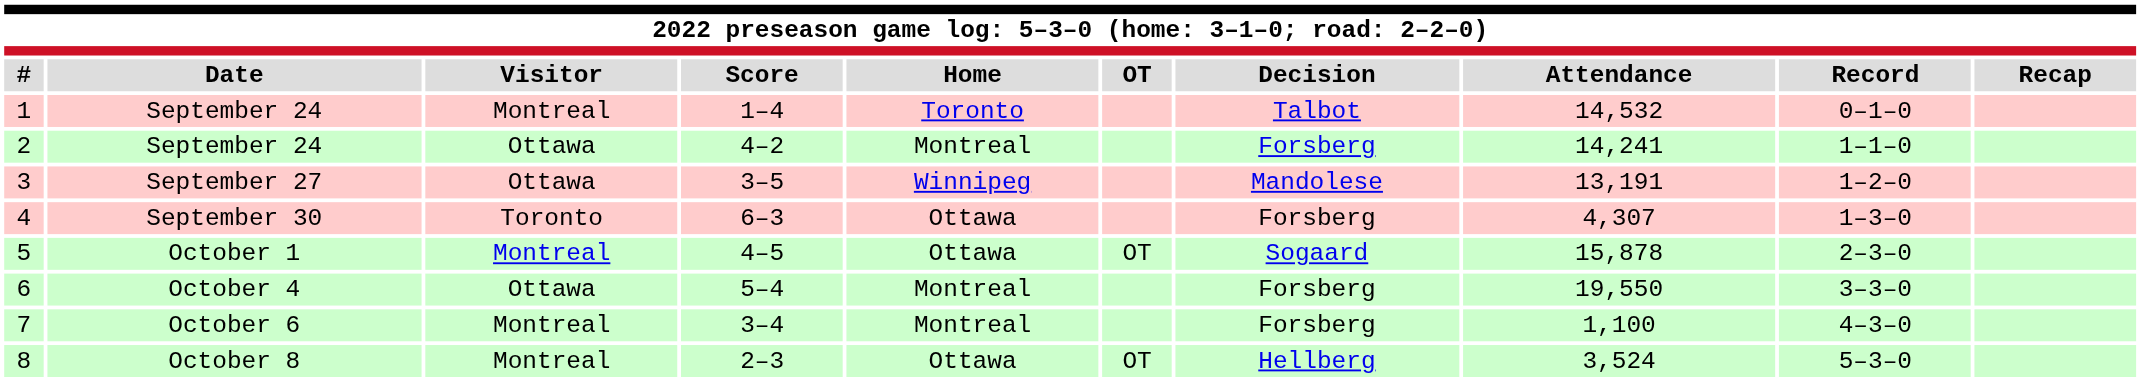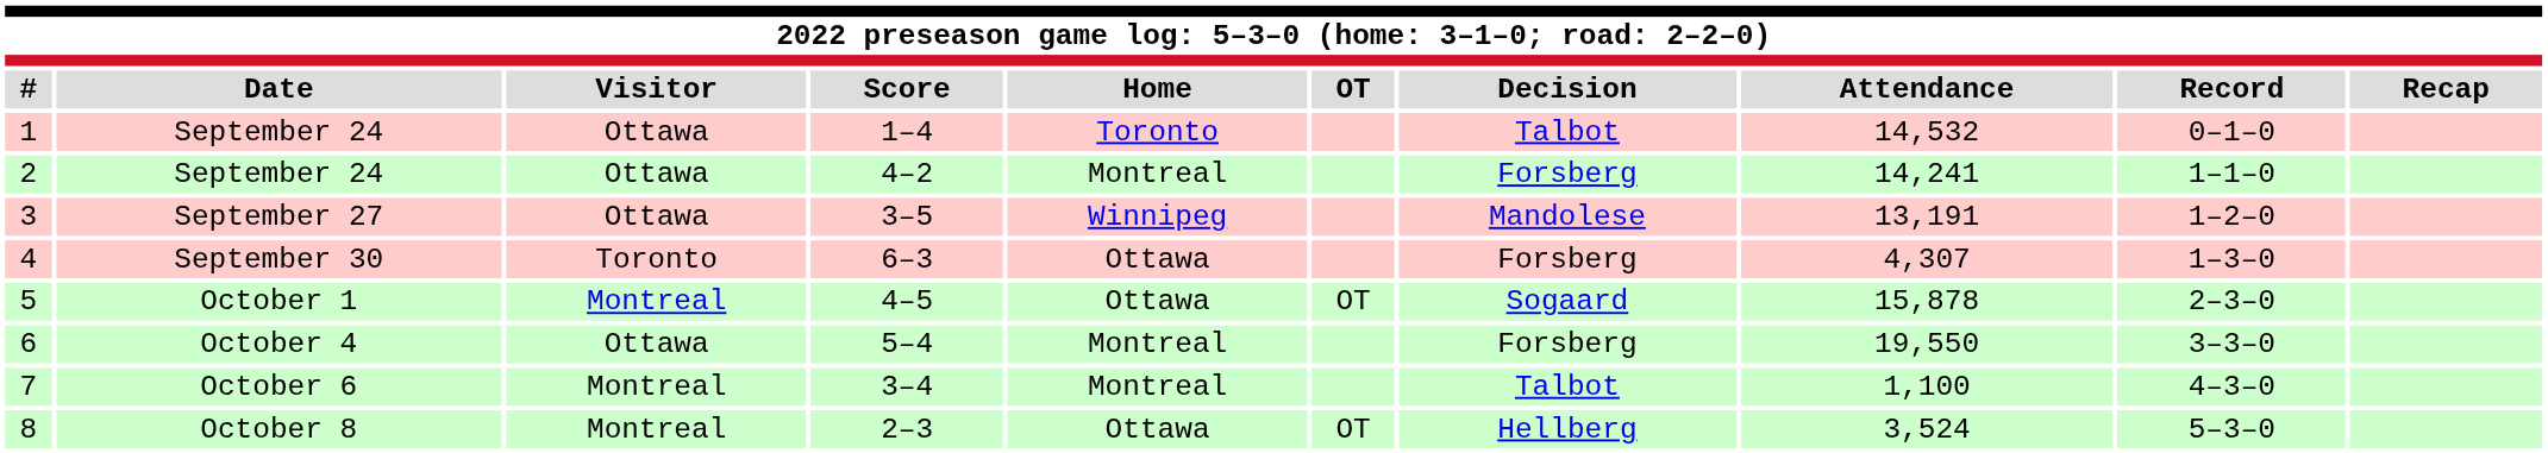 <table class="toccolours collapsible collapsed" style="width:90%; clear:both; margin:1.5em auto; text-align:center;">
 <tr>
 <th colspan="10" style="background:#FFFFFF; border-top:#000000 5px solid; border-bottom:#CE1126 5px solid;">2022 preseason game log: 5–3–0 (home: 3–1–0; road: 2–2–0)</th>
 </tr>
 <tr style="background:#ddd;"4>
 <th>#</th>
 <th>Date</th>
 <th>Visitor</th>
 <th>Score</th>
 <th>Home</th>
 <th>OT</th>
 <th>Decision</th>
 <th>Attendance</th>
 <th>Record</th>
 <th>Recap</th>
 </tr>
 <tr style="background:#fcc;">
 <td>1</td>
 <td>September 24</td>
-<td>Montreal</td>
+<td>Ottawa</td>
 <td>1–4</td>
 <td><a href='#'>Toronto</a></td>
 <td></td>
 <td><a href='#'>Talbot</a></td>
 <td>14,532</td>
 <td>0–1–0</td>
 <td></td>
 </tr>
 <tr style="background:#cfc;">
 <td>2</td>
 <td>September 24</td>
 <td>Ottawa</td>
 <td>4–2</td>
 <td>Montreal</td>
 <td></td>
 <td><a href='#'>Forsberg</a></td>
 <td>14,241</td>
 <td>1–1–0</td>
 <td></td>
 </tr>
 <tr style="background:#fcc;">
 <td>3</td>
 <td>September 27</td>
 <td>Ottawa</td>
 <td>3–5</td>
 <td><a href='#'>Winnipeg</a></td>
 <td></td>
 <td><a href='#'>Mandolese</a></td>
 <td>13,191</td>
 <td>1–2–0</td>
 <td></td>
 </tr>
 <tr style="background:#fcc;">
 <td>4</td>
 <td>September 30</td>
 <td>Toronto</td>
 <td>6–3</td>
 <td>Ottawa</td>
 <td></td>
 <td>Forsberg</td>
 <td>4,307</td>
 <td>1–3–0</td>
 <td></td>
 </tr>
 <tr style="background:#cfc;">
 <td>5</td>
 <td>October 1</td>
 <td><a href='#'>Montreal</a></td>
 <td>4–5</td>
 <td>Ottawa</td>
 <td>OT</td>
 <td><a href='#'>Sogaard</a></td>
 <td>15,878</td>
 <td>2–3–0</td>
 <td></td>
 </tr>
 <tr style="background:#cfc;">
 <td>6</td>
 <td>October 4</td>
 <td>Ottawa</td>
 <td>5–4</td>
 <td>Montreal</td>
 <td></td>
 <td>Forsberg</td>
 <td>19,550</td>
 <td>3–3–0</td>
 <td></td>
 </tr>
 <tr style="background:#cfc;">
 <td>7</td>
 <td>October 6</td>
 <td>Montreal</td>
 <td>3–4</td>
 <td>Montreal</td>
 <td></td>
-<td>Forsberg</td>
+<td><a href='#'>Talbot</a></td>
 <td>1,100</td>
 <td>4–3–0</td>
 <td></td>
 </tr>
 <tr style="background:#cfc;">
 <td>8</td>
 <td>October 8</td>
 <td>Montreal</td>
 <td>2–3</td>
 <td>Ottawa</td>
 <td>OT</td>
 <td><a href='#'>Hellberg</a></td>
 <td>3,524</td>
 <td>5–3–0</td>
 <td></td>
 </tr>
 <tr>
 <td colspan="10" style="text-align:center;"></td>
 </tr>
 </table>
